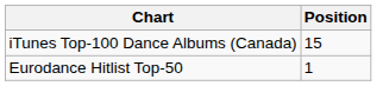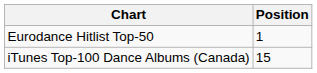 <table class="wikitable">
 <tr>
 <th>Chart</th>
 <th>Position</th>
 </tr>
 <tr>
+<td> Eurodance Hitlist Top-50</td>
+<td>1</td>
+</tr>
+<tr>
 <td> iTunes Top-100 Dance Albums (Canada)</td>
 <td>15</td>
 </tr>
-<tr>
-<td> Eurodance Hitlist Top-50</td>
-<td>1</td>
-</tr>
 </table>
